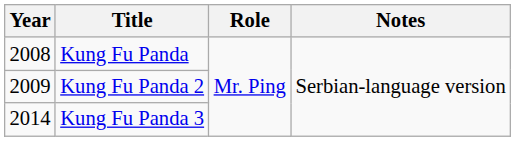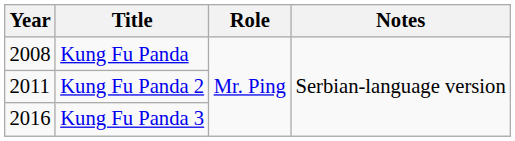 <table class="wikitable">
 <tr>
 <th>Year</th>
 <th>Title</th>
 <th>Role</th>
 <th class="unsortable">Notes</th>
 </tr>
 <tr>
 <td>2008</td>
 <td><a href='#'>Kung Fu Panda</a></td>
 <td rowspan=3><a href='#'>Mr. Ping</a></td>
 <td rowspan=3>Serbian-language version</td>
 </tr>
 <tr>
-<td>2009</td>
+<td>2011</td>
 <td><a href='#'>Kung Fu Panda 2</a></td>
 </tr>
 <tr>
-<td>2014</td>
+<td>2016</td>
 <td><a href='#'>Kung Fu Panda 3</a></td>
 </tr>
 </table>
